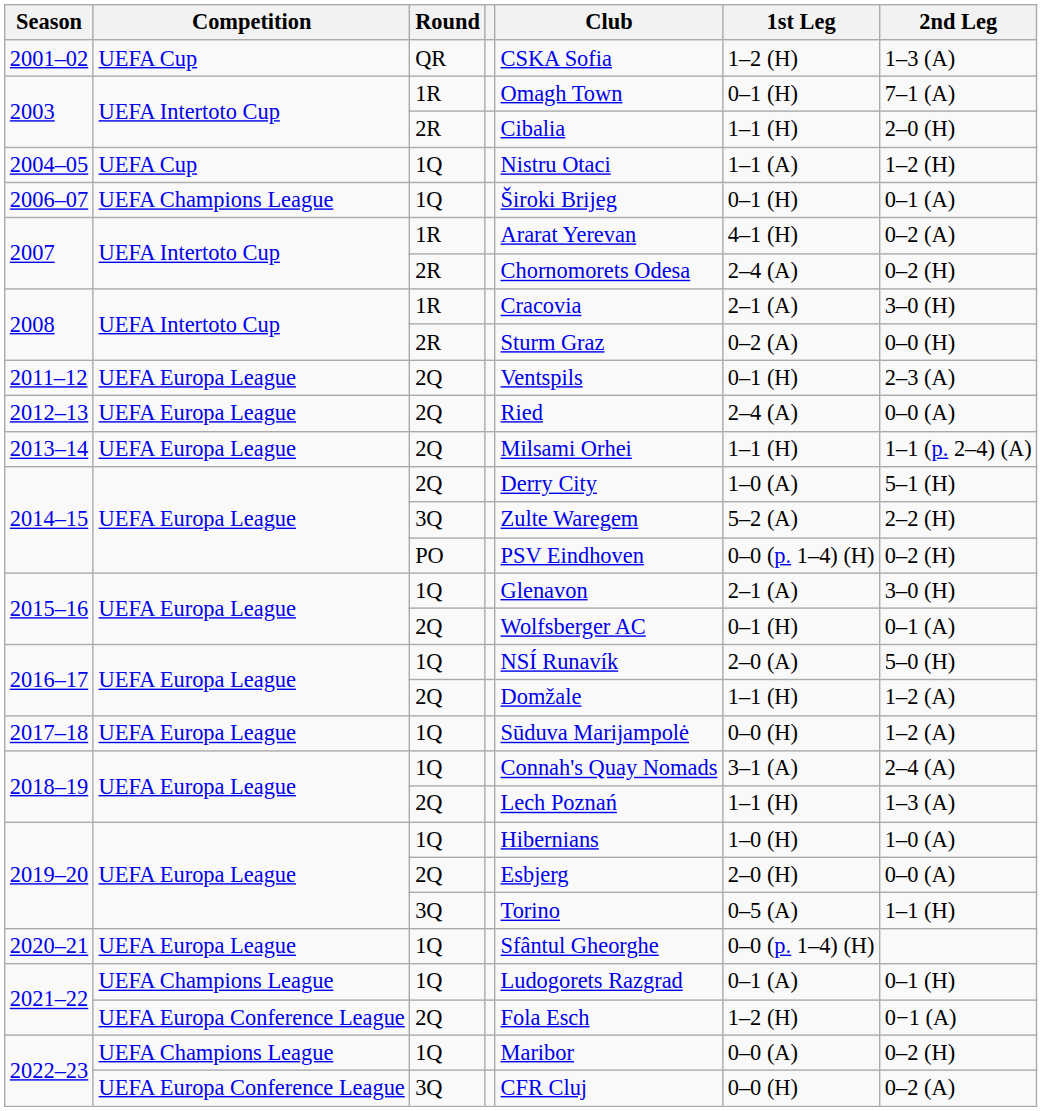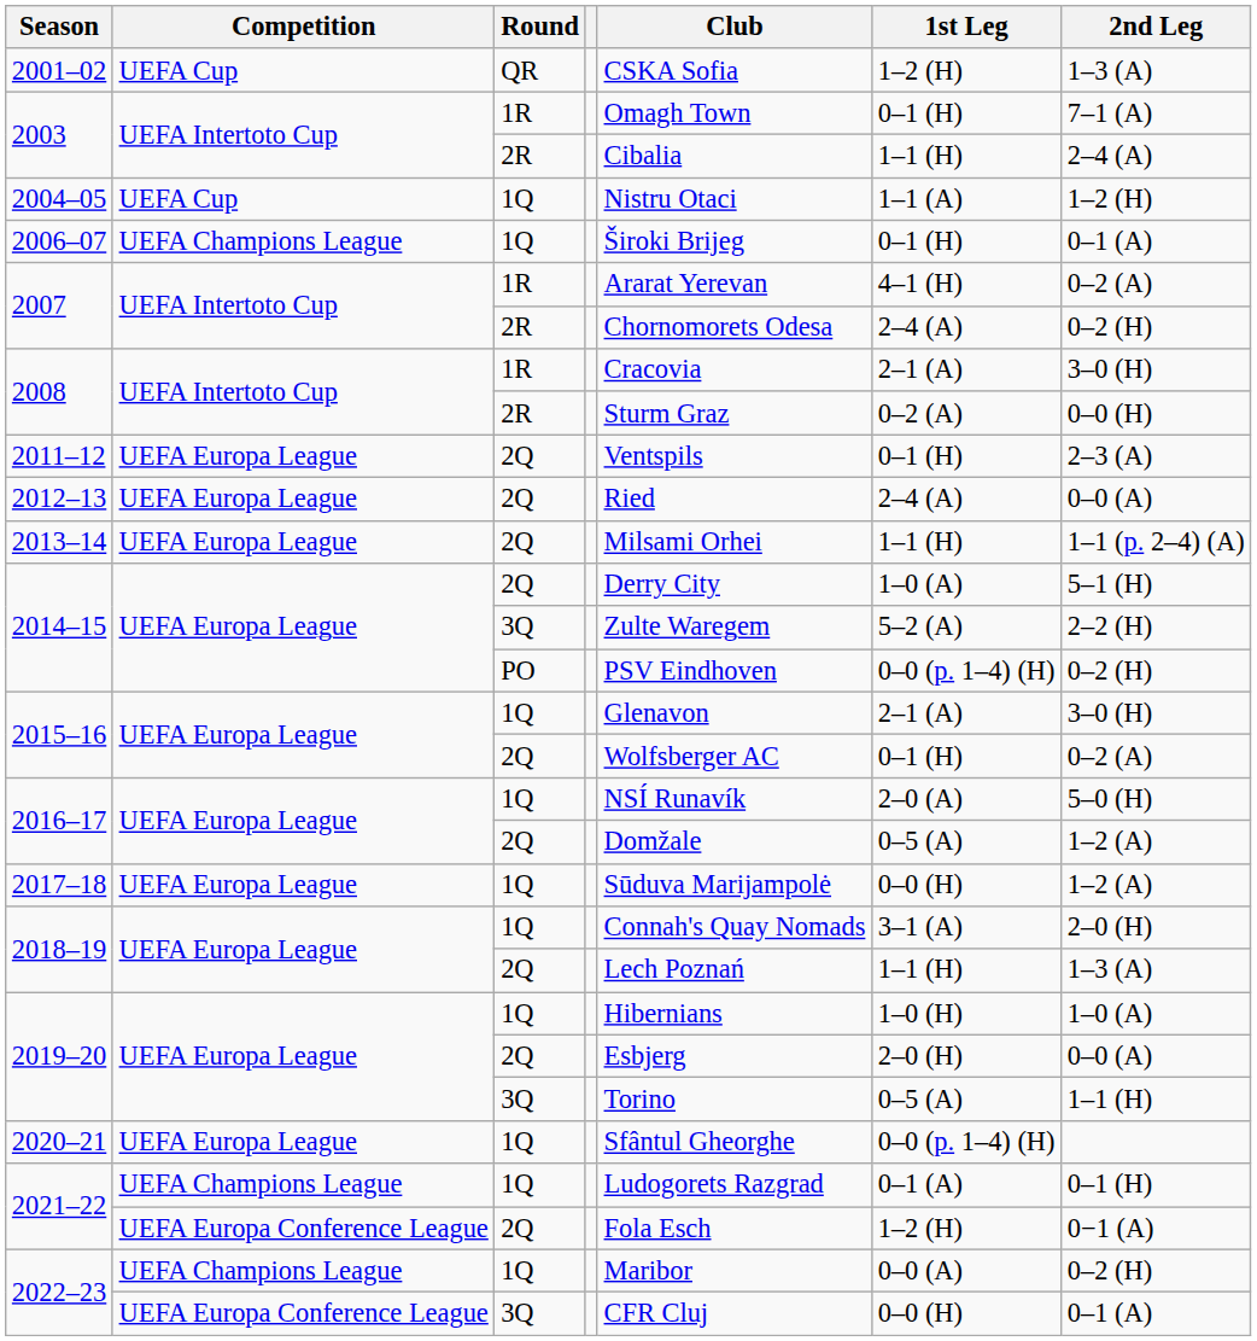 <table class="wikitable">
 <tr>
 <th>Season</th>
 <th>Competition</th>
 <th>Round</th>
 <th></th>
 <th>Club</th>
 <th>1st Leg</th>
 <th>2nd Leg</th>
 </tr>
 <tr>
 <td><a href='#'>2001–02</a></td>
 <td><a href='#'>UEFA Cup</a></td>
 <td>QR</td>
 <td></td>
 <td><a href='#'>CSKA Sofia</a></td>
 <td>1–2 (H)</td>
 <td>1–3 (A)</td>
 </tr>
 <tr>
 <td rowspan="2"><a href='#'>2003</a></td>
 <td rowspan="2"><a href='#'>UEFA Intertoto Cup</a></td>
 <td>1R</td>
 <td></td>
 <td><a href='#'>Omagh Town</a></td>
 <td>0–1 (H)</td>
 <td>7–1 (A)</td>
 </tr>
 <tr>
 <td>2R</td>
 <td></td>
 <td><a href='#'>Cibalia</a></td>
 <td>1–1 (H)</td>
-<td>2–0 (H)</td>
+<td>2–4 (A)</td>
 </tr>
 <tr>
 <td><a href='#'>2004–05</a></td>
 <td><a href='#'>UEFA Cup</a></td>
 <td>1Q</td>
 <td></td>
 <td><a href='#'>Nistru Otaci</a></td>
 <td>1–1 (A)</td>
 <td>1–2 (H)</td>
 </tr>
 <tr>
 <td><a href='#'>2006–07</a></td>
 <td><a href='#'>UEFA Champions League</a></td>
 <td>1Q</td>
 <td></td>
 <td><a href='#'>Široki Brijeg</a></td>
 <td>0–1 (H)</td>
 <td>0–1 (A)</td>
 </tr>
 <tr>
 <td rowspan="2"><a href='#'>2007</a></td>
 <td rowspan="2"><a href='#'>UEFA Intertoto Cup</a></td>
 <td>1R</td>
 <td></td>
 <td><a href='#'>Ararat Yerevan</a></td>
 <td>4–1 (H)</td>
 <td>0–2 (A)</td>
 </tr>
 <tr>
 <td>2R</td>
 <td></td>
 <td><a href='#'>Chornomorets Odesa</a></td>
 <td>2–4 (A)</td>
 <td>0–2 (H)</td>
 </tr>
 <tr>
 <td rowspan="2"><a href='#'>2008</a></td>
 <td rowspan="2"><a href='#'>UEFA Intertoto Cup</a></td>
 <td>1R</td>
 <td></td>
 <td><a href='#'>Cracovia</a></td>
 <td>2–1 (A)</td>
 <td>3–0 (H)</td>
 </tr>
 <tr>
 <td>2R</td>
 <td></td>
 <td><a href='#'>Sturm Graz</a></td>
 <td>0–2 (A)</td>
 <td>0–0 (H)</td>
 </tr>
 <tr>
 <td><a href='#'>2011–12</a></td>
 <td><a href='#'>UEFA Europa League</a></td>
 <td>2Q</td>
 <td></td>
 <td><a href='#'>Ventspils</a></td>
 <td>0–1 (H)</td>
 <td>2–3 (A)</td>
 </tr>
 <tr>
 <td><a href='#'>2012–13</a></td>
 <td><a href='#'>UEFA Europa League</a></td>
 <td>2Q</td>
 <td></td>
 <td><a href='#'>Ried</a></td>
 <td>2–4 (A)</td>
 <td>0–0 (A)</td>
 </tr>
 <tr>
 <td><a href='#'>2013–14</a></td>
 <td><a href='#'>UEFA Europa League</a></td>
 <td>2Q</td>
 <td></td>
 <td><a href='#'>Milsami Orhei</a></td>
 <td>1–1 (H)</td>
 <td>1–1 (<a href='#'>p.</a> 2–4) (A)</td>
 </tr>
 <tr>
 <td rowspan="3"><a href='#'>2014–15</a></td>
 <td rowspan="3"><a href='#'>UEFA Europa League</a></td>
 <td>2Q</td>
 <td></td>
 <td><a href='#'>Derry City</a></td>
 <td>1–0 (A)</td>
 <td>5–1 (H)</td>
 </tr>
 <tr>
 <td>3Q</td>
 <td></td>
 <td><a href='#'>Zulte Waregem</a></td>
 <td>5–2 (A)</td>
 <td>2–2 (H)</td>
 </tr>
 <tr>
 <td>PO</td>
 <td></td>
 <td><a href='#'>PSV Eindhoven</a></td>
 <td>0–0 (<a href='#'>p.</a> 1–4) (H)</td>
 <td>0–2 (H)</td>
 </tr>
 <tr>
 <td rowspan="2"><a href='#'>2015–16</a></td>
 <td rowspan="2"><a href='#'>UEFA Europa League</a></td>
 <td>1Q</td>
 <td></td>
 <td><a href='#'>Glenavon</a></td>
 <td>2–1 (A)</td>
 <td>3–0 (H)</td>
 </tr>
 <tr>
 <td>2Q</td>
 <td></td>
 <td><a href='#'>Wolfsberger AC</a></td>
 <td>0–1 (H)</td>
-<td>0–1 (A)</td>
+<td>0–2 (A)</td>
 </tr>
 <tr>
 <td rowspan="2"><a href='#'>2016–17</a></td>
 <td rowspan="2"><a href='#'>UEFA Europa League</a></td>
 <td>1Q</td>
 <td></td>
 <td><a href='#'>NSÍ Runavík</a></td>
 <td>2–0 (A)</td>
 <td>5–0 (H)</td>
 </tr>
 <tr>
 <td>2Q</td>
 <td></td>
 <td><a href='#'>Domžale</a></td>
-<td>1–1 (H)</td>
+<td>0–5 (A)</td>
 <td>1–2 (A)</td>
 </tr>
 <tr>
 <td><a href='#'>2017–18</a></td>
 <td><a href='#'>UEFA Europa League</a></td>
 <td>1Q</td>
 <td></td>
 <td><a href='#'>Sūduva Marijampolė</a></td>
 <td>0–0 (H)</td>
 <td>1–2 (A)</td>
 </tr>
 <tr>
 <td rowspan="2"><a href='#'>2018–19</a></td>
 <td rowspan="2"><a href='#'>UEFA Europa League</a></td>
 <td>1Q</td>
 <td></td>
 <td><a href='#'>Connah's Quay Nomads</a></td>
 <td>3–1 (A)</td>
-<td>2–4 (A)</td>
+<td>2–0 (H)</td>
 </tr>
 <tr>
 <td>2Q</td>
 <td></td>
 <td><a href='#'>Lech Poznań</a></td>
 <td>1–1 (H)</td>
 <td>1–3  (A)</td>
 </tr>
 <tr>
 <td rowspan="3"><a href='#'>2019–20</a></td>
 <td rowspan="3"><a href='#'>UEFA Europa League</a></td>
 <td>1Q</td>
 <td></td>
 <td><a href='#'>Hibernians</a></td>
 <td>1–0 (H)</td>
 <td>1–0 (A)</td>
 </tr>
 <tr>
 <td>2Q</td>
 <td></td>
 <td><a href='#'>Esbjerg</a></td>
 <td>2–0 (H)</td>
 <td>0–0 (A)</td>
 </tr>
 <tr>
 <td>3Q</td>
 <td></td>
 <td><a href='#'>Torino</a></td>
 <td>0–5 (A)</td>
 <td>1–1 (H)</td>
 </tr>
 <tr>
 <td><a href='#'>2020–21</a></td>
 <td><a href='#'>UEFA Europa League</a></td>
 <td>1Q</td>
 <td></td>
 <td><a href='#'>Sfântul Gheorghe</a></td>
 <td>0–0 (<a href='#'>p.</a> 1–4) (H)</td>
 <td></td>
 </tr>
 <tr>
 <td rowspan="2"><a href='#'>2021–22</a></td>
 <td><a href='#'>UEFA Champions League</a></td>
 <td>1Q</td>
 <td></td>
 <td><a href='#'>Ludogorets Razgrad</a></td>
 <td>0–1 (A)</td>
 <td>0–1 (H)</td>
 </tr>
 <tr>
 <td><a href='#'>UEFA Europa Conference League</a></td>
 <td>2Q</td>
 <td></td>
 <td><a href='#'>Fola Esch</a></td>
 <td>1–2 (H)</td>
 <td>0−1 (A)</td>
 </tr>
 <tr>
 <td rowspan="2"><a href='#'>2022–23</a></td>
 <td><a href='#'>UEFA Champions League</a></td>
 <td>1Q</td>
 <td></td>
 <td><a href='#'>Maribor</a></td>
 <td>0–0 (A)</td>
 <td>0–2 (H)</td>
 </tr>
 <tr>
 <td><a href='#'>UEFA Europa Conference League</a></td>
 <td>3Q</td>
 <td></td>
 <td><a href='#'>CFR Cluj</a></td>
 <td>0–0 (H)</td>
-<td>0–2 (A)</td>
+<td>0–1 (A)</td>
 </tr>
 </table>
